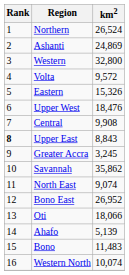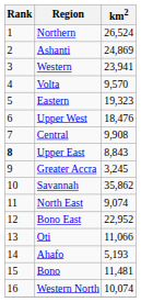 <table class="wikitable sortable">
 <tr>
 <th scope="col" align="left">Rank</th>
 <th scope="col" align="left">Region</th>
 <th scope="col">km<sup>2</sup></th>
 </tr>
 <tr>
 <td>1</td>
 <td><a href='#'>Northern</a></td>
 <td>26,524</td>
 </tr>
 <tr>
 <td>2</td>
 <td><a href='#'>Ashanti</a></td>
 <td>24,869</td>
 </tr>
 <tr>
 <td>3</td>
 <td><a href='#'>Western</a></td>
-<td>32,800</td>
+<td>23,941</td>
 </tr>
 <tr>
 <td>4</td>
 <td><a href='#'>Volta</a></td>
-<td>9,572</td>
+<td>9,570</td>
 </tr>
 <tr>
 <td>5</td>
 <td><a href='#'>Eastern</a></td>
-<td>15,326</td>
+<td>19,323</td>
 </tr>
 <tr>
 <td>6</td>
 <td><a href='#'>Upper West</a></td>
 <td>18,476</td>
 </tr>
 <tr>
 <td>7</td>
 <td><a href='#'>Central</a></td>
 <td>9,908</td>
 </tr>
 <tr>
 <td><strong>8</strong></td>
 <td><a href='#'>Upper East</a></td>
 <td>8,843</td>
 </tr>
 <tr>
 <td>9</td>
 <td><a href='#'>Greater Accra</a></td>
 <td>3,245</td>
 </tr>
 <tr>
 <td>10</td>
 <td><a href='#'>Savannah</a></td>
 <td>35,862</td>
 </tr>
 <tr>
 <td>11</td>
 <td><a href='#'>North East</a></td>
 <td>9,074</td>
 </tr>
 <tr>
 <td>12</td>
 <td><a href='#'>Bono East</a></td>
-<td>26,952</td>
+<td>22,952</td>
 </tr>
 <tr>
 <td>13</td>
 <td><a href='#'>Oti</a></td>
-<td>18,066</td>
+<td>11,066</td>
 </tr>
 <tr>
 <td>14</td>
 <td><a href='#'>Ahafo</a></td>
-<td>5,139</td>
+<td>5,193</td>
 </tr>
 <tr>
 <td>15</td>
 <td><a href='#'>Bono</a></td>
-<td>11,483</td>
+<td>11,481</td>
 </tr>
 <tr>
 <td>16</td>
 <td><a href='#'>Western North</a></td>
 <td>10,074</td>
 </tr>
 <tr>
 </tr>
 </table>
